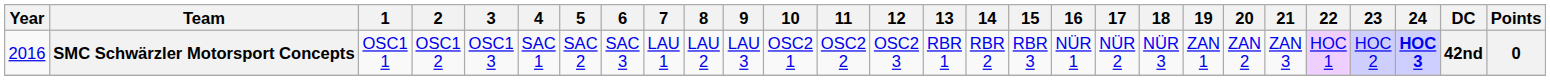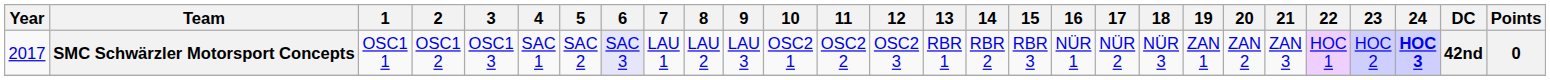 <table class="wikitable" style="text-align:center; font-size:85%">
 <tr>
 <th>Year</th>
 <th>Team</th>
 <th>1</th>
 <th>2</th>
 <th>3</th>
 <th>4</th>
 <th>5</th>
 <th>6</th>
 <th>7</th>
 <th>8</th>
 <th>9</th>
 <th>10</th>
 <th>11</th>
 <th>12</th>
 <th>13</th>
 <th>14</th>
 <th>15</th>
 <th>16</th>
 <th>17</th>
 <th>18</th>
 <th>19</th>
 <th>20</th>
 <th>21</th>
 <th>22</th>
 <th>23</th>
 <th>24</th>
 <th>DC</th>
 <th>Points</th>
 </tr>
 <tr>
-<td><a href='#'>2016</a></td>
+<td><a href='#'>2017</a></td>
 <th nowrap>SMC Schwärzler Motorsport Concepts</th>
 <td><a href='#'>OSC1<br>1</a></td>
 <td><a href='#'>OSC1<br>2</a></td>
 <td><a href='#'>OSC1<br>3</a></td>
 <td><a href='#'>SAC<br>1</a></td>
 <td><a href='#'>SAC<br>2</a></td>
-<td><a href='#'>SAC<br>3</a></td>
+<td style="background: lavender;"><a href='#'>SAC<br>3</a></td>
 <td><a href='#'>LAU<br>1</a></td>
 <td><a href='#'>LAU<br>2</a></td>
 <td><a href='#'>LAU<br>3</a></td>
 <td><a href='#'>OSC2<br>1</a></td>
 <td><a href='#'>OSC2<br>2</a></td>
 <td><a href='#'>OSC2<br>3</a></td>
 <td><a href='#'>RBR<br>1</a></td>
 <td><a href='#'>RBR<br>2</a></td>
 <td><a href='#'>RBR<br>3</a></td>
 <td><a href='#'>NÜR<br>1</a></td>
 <td><a href='#'>NÜR<br>2</a></td>
 <td><a href='#'>NÜR<br>3</a></td>
 <td><a href='#'>ZAN<br>1</a></td>
 <td><a href='#'>ZAN<br>2</a></td>
 <td><a href='#'>ZAN<br>3</a></td>
 <td style="background:#EFCFFF"><a href='#'>HOC<br>1</a><br></td>
 <td style="background:#CFCFFF"><a href='#'>HOC<br>2</a><br></td>
 <td style="background:#CFCFFF"><strong><a href='#'>HOC<br>3</a><br></strong></td>
 <th>42nd</th>
 <th>0</th>
 </tr>
 <tr>
 </tr>
 </table>
